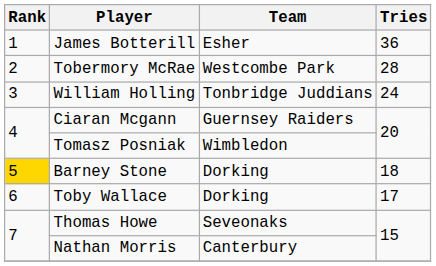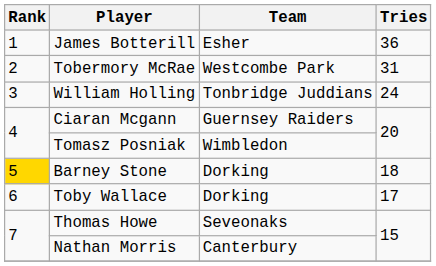 <table class="wikitable">
 <tr>
 <th>Rank</th>
 <th>Player</th>
 <th>Team</th>
 <th>Tries</th>
 </tr>
 <tr>
 <td>1</td>
 <td>James Botterill</td>
 <td>Esher</td>
 <td>36</td>
 </tr>
 <tr>
 <td>2</td>
 <td>Tobermory McRae</td>
 <td>Westcombe Park</td>
-<td>28</td>
+<td>31</td>
 </tr>
 <tr>
 <td>3</td>
 <td>William Holling</td>
 <td>Tonbridge Juddians</td>
 <td>24</td>
 </tr>
 <tr>
 <td rowspan=2>4</td>
 <td>Ciaran Mcgann</td>
 <td>Guernsey Raiders</td>
 <td rowspan=2>20</td>
 </tr>
 <tr>
 <td>Tomasz Posniak</td>
 <td>Wimbledon</td>
 </tr>
 <tr>
 <td style="background: gold;">5</td>
 <td>Barney Stone</td>
 <td>Dorking</td>
 <td>18</td>
 </tr>
 <tr>
 <td>6</td>
 <td>Toby Wallace</td>
 <td>Dorking</td>
 <td>17</td>
 </tr>
 <tr>
 <td rowspan=2>7</td>
 <td>Thomas Howe</td>
 <td>Seveonaks</td>
 <td rowspan=2>15</td>
 </tr>
 <tr>
 <td>Nathan Morris</td>
 <td>Canterbury</td>
 </tr>
 <tr>
 </tr>
 </table>
